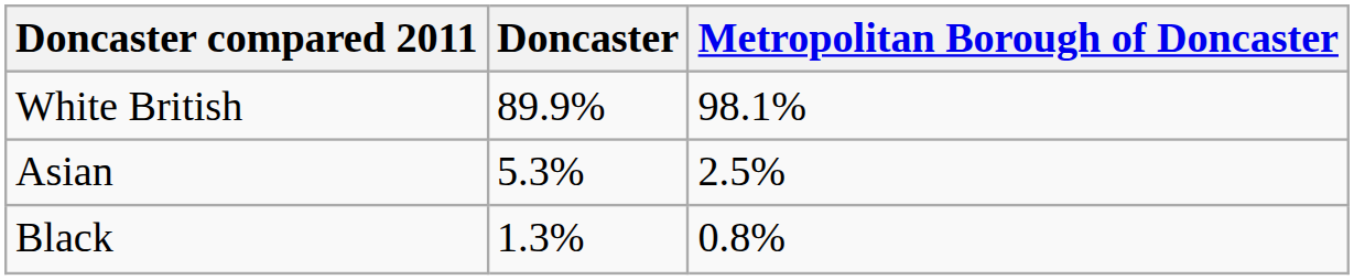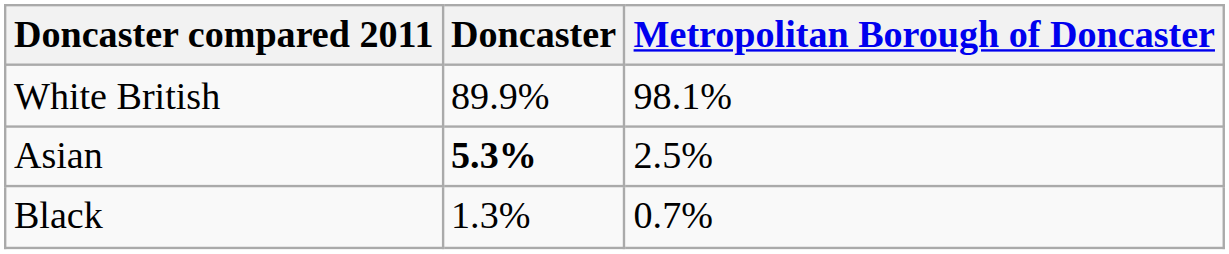 <table class="wikitable">
 <tr>
 <th>Doncaster compared 2011</th>
 <th>Doncaster</th>
 <th><a href='#'>Metropolitan Borough of Doncaster</a></th>
 </tr>
 <tr>
 <td>White British</td>
 <td>89.9%</td>
 <td>98.1%</td>
 </tr>
 <tr>
 <td>Asian</td>
-<td>5.3%</td>
+<td><strong>5.3%</strong></td>
 <td>2.5%</td>
 </tr>
 <tr>
 <td>Black</td>
 <td>1.3%</td>
-<td>0.8%</td>
+<td>0.7%</td>
 </tr>
 </table>
